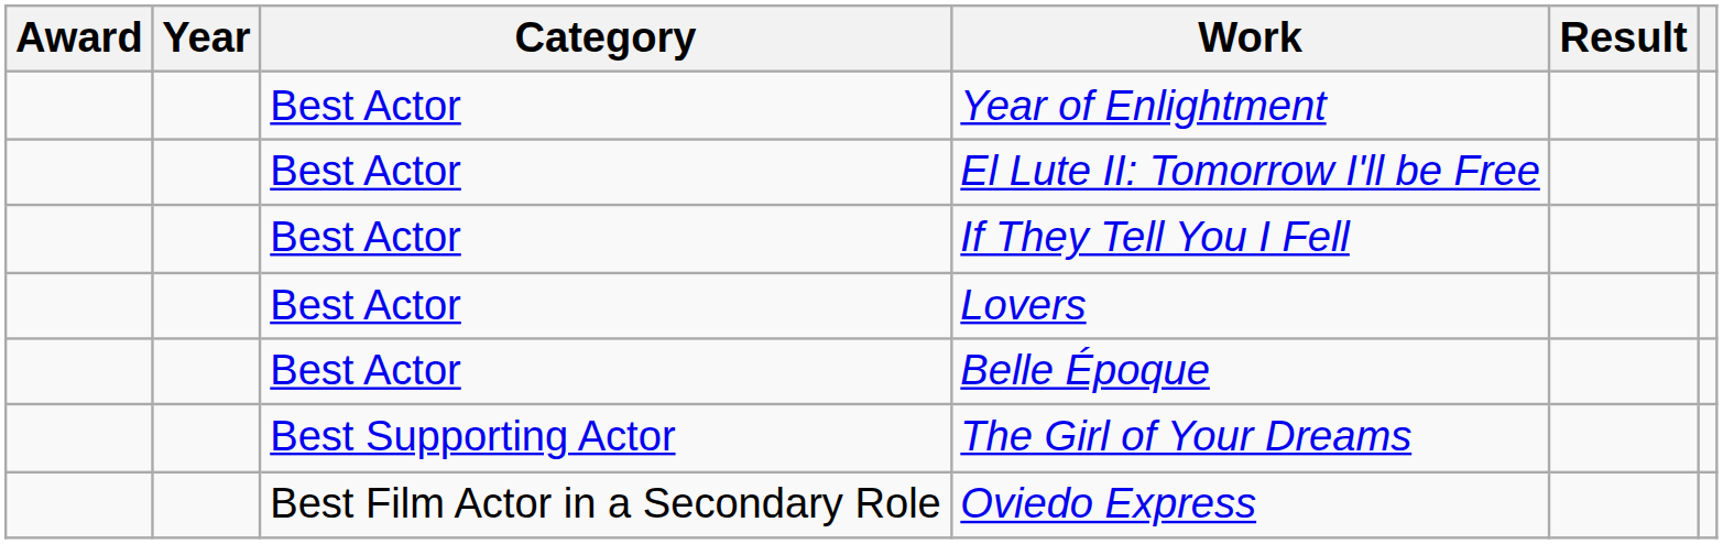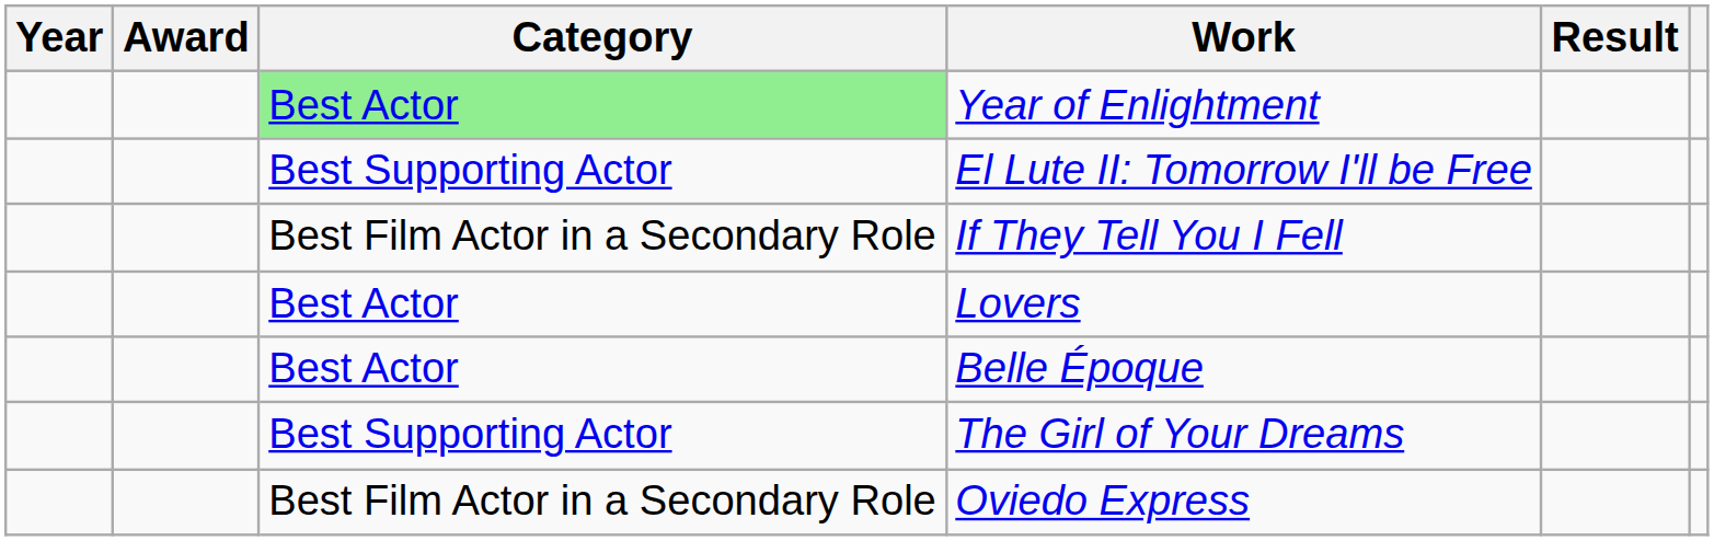 <table class="wikitable sortable">
 <tr>
+<th>Year</th>
 <th>Award</th>
-<th>Year</th>
 <th>Category</th>
 <th>Work</th>
 <th>Result</th>
 <th class = "unsortable"></th>
 </tr>
 <tr>
 <td></td>
 <td></td>
-<td><a href='#'>Best Actor</a></td>
+<td style="background: lightgreen;"><a href='#'>Best Actor</a></td>
 <td><em><a href='#'>Year of Enlightment</a></em></td>
 <td></td>
 <td></td>
 </tr>
 <tr>
 <td></td>
 <td></td>
-<td><a href='#'>Best Actor</a></td>
+<td><a href='#'>Best Supporting Actor</a></td>
 <td><em><a href='#'>El Lute II: Tomorrow I'll be Free</a></em></td>
 <td></td>
 <td></td>
 </tr>
 <tr>
 <td></td>
 <td></td>
-<td><a href='#'>Best Actor</a></td>
+<td>Best Film Actor in a Secondary Role</td>
 <td><em><a href='#'>If They Tell You I Fell</a></em></td>
 <td></td>
 <td></td>
 </tr>
 <tr>
 <td></td>
 <td></td>
 <td><a href='#'>Best Actor</a></td>
 <td><em><a href='#'>Lovers</a></em></td>
 <td></td>
 <td></td>
 </tr>
 <tr>
 <td></td>
 <td></td>
 <td><a href='#'>Best Actor</a></td>
 <td><em><a href='#'>Belle Époque</a></em></td>
 <td></td>
 <td></td>
 </tr>
 <tr>
 <td></td>
 <td></td>
 <td><a href='#'>Best Supporting Actor</a></td>
 <td><em><a href='#'>The Girl of Your Dreams</a></em></td>
 <td></td>
 <td></td>
 </tr>
 <tr>
 <td></td>
 <td></td>
 <td>Best Film Actor in a Secondary Role</td>
 <td><em><a href='#'>Oviedo Express</a></em></td>
 <td></td>
 <td></td>
 </tr>
 </table>
